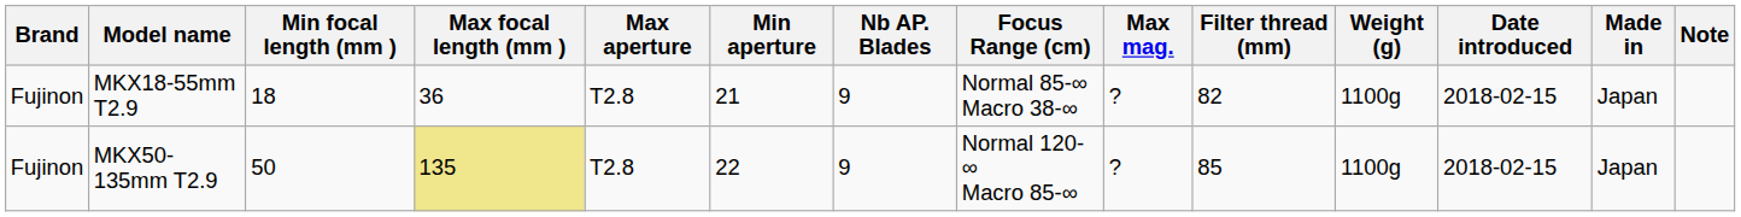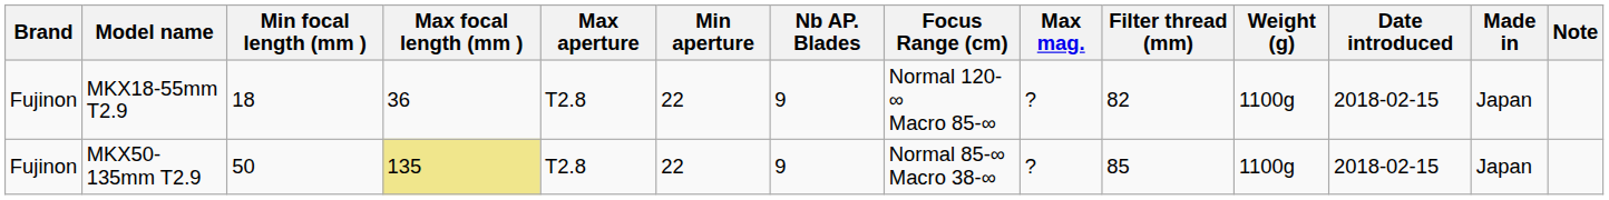 <table class="wikitable sortable">
 <tr>
 <th>Brand</th>
 <th>Model name</th>
 <th>Min focal length (mm )</th>
 <th>Max focal length (mm )</th>
 <th>Max aperture</th>
 <th>Min aperture</th>
 <th>Nb AP. Blades</th>
 <th>Focus Range (cm)</th>
 <th>Max <a href='#'>mag.</a></th>
 <th>Filter thread (mm)</th>
 <th>Weight (g)</th>
 <th>Date introduced</th>
 <th>Made in</th>
 <th>Note</th>
 </tr>
 <tr>
 <td>Fujinon</td>
 <td>MKX18-55mm T2.9</td>
 <td>18</td>
 <td>36</td>
 <td>T2.8</td>
-<td>21</td>
+<td>22</td>
 <td>9</td>
-<td>Normal 85-∞<br>Macro 38-∞</td>
+<td>Normal 120-∞<br>Macro 85-∞</td>
 <td>?</td>
 <td>82</td>
 <td>1100g</td>
 <td>2018-02-15</td>
 <td>Japan</td>
 <td></td>
 </tr>
 <tr>
 <td>Fujinon</td>
 <td>MKX50-135mm T2.9</td>
 <td>50</td>
 <td style="background: khaki;">135</td>
 <td>T2.8</td>
 <td>22</td>
 <td>9</td>
-<td>Normal 120-∞<br>Macro 85-∞</td>
+<td>Normal 85-∞<br>Macro 38-∞</td>
 <td>?</td>
 <td>85</td>
 <td>1100g</td>
 <td>2018-02-15</td>
 <td>Japan</td>
 <td></td>
 </tr>
 </table>
